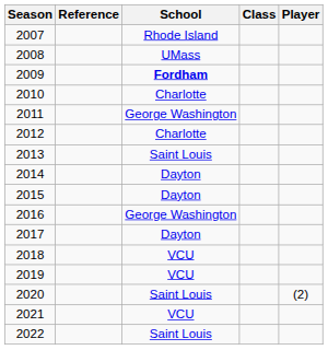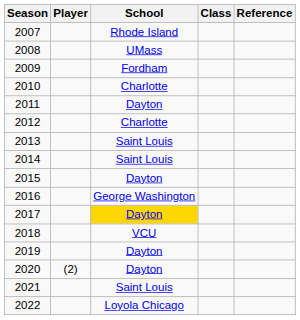 <table class="wikitable sortable">
 <tr>
 <th>Season</th>
-<th class="unsortable">Reference</th>
+<th>Player</th>
 <th>School</th>
 <th>Class</th>
-<th>Player</th>
+<th class="unsortable">Reference</th>
 </tr>
 <tr>
 <td align="center">2007</td>
 <td align="center"></td>
 <td align="center"><a href='#'>Rhode Island</a></td>
 <td align="center"></td>
 <td align="center"></td>
 </tr>
 <tr>
 <td align="center">2008</td>
 <td align="center"></td>
 <td align="center"><a href='#'>UMass</a></td>
 <td align="center"></td>
 <td align="center"></td>
 </tr>
 <tr>
 <td align="center">2009</td>
 <td align="center"></td>
-<td align="center"><strong><a href='#'>Fordham</a></strong></td>
+<td align="center"><a href='#'>Fordham</a></td>
 <td align="center"></td>
 <td align="center"></td>
 </tr>
 <tr>
 <td align="center">2010</td>
 <td align="center"></td>
 <td align="center"><a href='#'>Charlotte</a></td>
 <td align="center"></td>
 <td align="center"></td>
 </tr>
 <tr>
 <td align="center">2011</td>
 <td align="center"></td>
-<td align="center"><a href='#'>George Washington</a></td>
+<td align="center"><a href='#'>Dayton</a></td>
 <td align="center"></td>
 <td align="center"></td>
 </tr>
 <tr>
 <td align="center">2012</td>
 <td align="center"></td>
 <td align="center"><a href='#'>Charlotte</a></td>
 <td align="center"></td>
 <td align="center"></td>
 </tr>
 <tr>
 <td align="center">2013</td>
 <td align="center"></td>
 <td align="center"><a href='#'>Saint Louis</a></td>
 <td align="center"></td>
 <td align="center"></td>
 </tr>
 <tr>
 <td align="center">2014</td>
 <td align="center"></td>
-<td align="center"><a href='#'>Dayton</a></td>
+<td align="center"><a href='#'>Saint Louis</a></td>
 <td align="center"></td>
 <td align="center"></td>
 </tr>
 <tr>
 <td align="center">2015</td>
 <td align="center"></td>
 <td align="center"><a href='#'>Dayton</a></td>
 <td align="center"></td>
 <td align="center"></td>
 </tr>
 <tr>
 <td align="center">2016</td>
 <td align="center"></td>
 <td align="center"><a href='#'>George Washington</a></td>
 <td align="center"></td>
 <td align="center"></td>
 </tr>
 <tr>
 <td align="center">2017</td>
 <td align="center"></td>
-<td align="center"><a href='#'>Dayton</a></td>
+<td align="center" style="background: gold;"><a href='#'>Dayton</a></td>
 <td align="center"></td>
 <td align="center"></td>
 </tr>
 <tr>
 <td align="center">2018</td>
 <td align="center"></td>
 <td align="center"><a href='#'>VCU</a></td>
 <td align="center"></td>
 <td align="center"></td>
 </tr>
 <tr>
 <td align="center">2019</td>
 <td align="center"></td>
-<td align="center"><a href='#'>VCU</a></td>
+<td align="center"><a href='#'>Dayton</a></td>
 <td align="center"></td>
 <td align="center"></td>
 </tr>
 <tr>
 <td align="center">2020</td>
+<td align="center"> (2)</td>
+<td align="center"><a href='#'>Dayton</a></td>
 <td align="center"></td>
-<td align="center"><a href='#'>Saint Louis</a></td>
 <td align="center"></td>
-<td align="center"> (2)</td>
 </tr>
 <tr>
 <td align="center">2021</td>
 <td align="center"></td>
-<td align="center"><a href='#'>VCU</a></td>
+<td align="center"><a href='#'>Saint Louis</a></td>
 <td align="center"></td>
 <td align="center"></td>
 </tr>
 <tr>
 <td align="center">2022</td>
 <td align="center"></td>
-<td align="center"><a href='#'>Saint Louis</a></td>
+<td align="center"><a href='#'>Loyola Chicago</a></td>
 <td align="center"></td>
 <td align="center"></td>
 </tr>
 </table>
